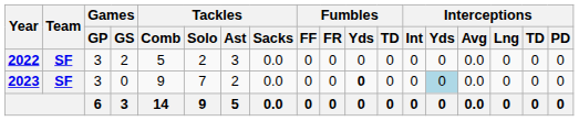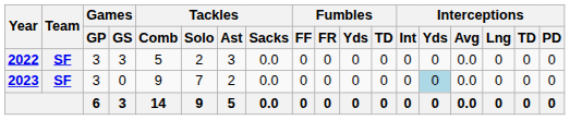 <table class="wikitable" style="text-align:center;">
 <tr>
 <th rowspan="2">Year</th>
 <th rowspan="2">Team</th>
 <th colspan="2">Games</th>
 <th colspan="4">Tackles</th>
 <th colspan="4">Fumbles</th>
 <th colspan="6">Interceptions</th>
 </tr>
 <tr>
 <th>GP</th>
 <th>GS</th>
 <th>Comb</th>
 <th>Solo</th>
 <th>Ast</th>
 <th>Sacks</th>
 <th>FF</th>
 <th>FR</th>
 <th>Yds</th>
 <th>TD</th>
 <th>Int</th>
 <th>Yds</th>
 <th>Avg</th>
 <th>Lng</th>
 <th>TD</th>
 <th>PD</th>
 </tr>
 <tr>
 <th><a href='#'>2022</a></th>
 <th><a href='#'>SF</a></th>
 <td>3</td>
-<td>2</td>
+<td>3</td>
 <td>5</td>
 <td>2</td>
 <td>3</td>
 <td>0.0</td>
 <td>0</td>
 <td>0</td>
 <td>0</td>
 <td>0</td>
 <td>0</td>
 <td>0</td>
 <td>0.0</td>
 <td>0</td>
 <td>0</td>
 <td>0</td>
 </tr>
 <tr>
 <th><a href='#'>2023</a></th>
 <th><a href='#'>SF</a></th>
 <td>3</td>
 <td>0</td>
 <td>9</td>
 <td>7</td>
 <td>2</td>
 <td>0.0</td>
 <td>0</td>
 <td>0</td>
-<td><strong>0</strong></td>
+<td>0</td>
 <td>0</td>
 <td>0</td>
 <td style="background: lightblue;">0</td>
 <td>0.0</td>
 <td>0</td>
 <td>0</td>
 <td>0</td>
 </tr>
 <tr>
 <th colspan="2"></th>
 <th>6</th>
 <th>3</th>
 <th>14</th>
 <th>9</th>
 <th>5</th>
 <th>0.0</th>
 <th>0</th>
 <th>0</th>
 <th>0</th>
 <th>0</th>
 <th>0</th>
 <th>0</th>
 <th>0.0</th>
 <th>0</th>
 <th>0</th>
 <th>0</th>
 </tr>
 </table>
